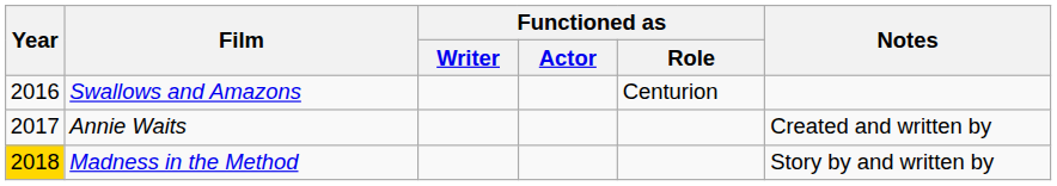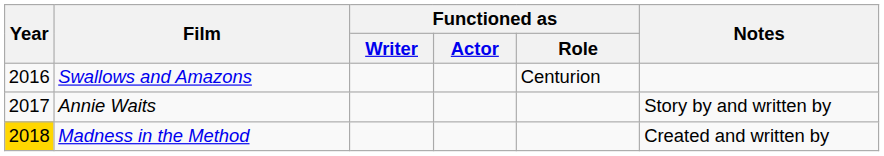 <table class="wikitable sortable" style="margin-right: 0;">
 <tr>
 <th rowspan="2" style="width:33px;">Year</th>
 <th rowspan="2" style="width:250px;">Film</th>
 <th colspan="3">Functioned as</th>
 <th rowspan="2" style="width:200px;">Notes</th>
 </tr>
 <tr>
 <th style="width:65px;"><a href='#'>Writer</a></th>
 <th style="width:65px;"><a href='#'>Actor</a></th>
 <th style="width:100px;">Role</th>
 </tr>
 <tr>
 <td>2016</td>
 <td><em><a href='#'>Swallows and Amazons</a></em></td>
 <td></td>
 <td></td>
 <td>Centurion</td>
 <td></td>
 </tr>
 <tr>
 <td>2017</td>
 <td><em>Annie Waits</em></td>
 <td></td>
 <td></td>
 <td></td>
-<td>Created and written by</td>
+<td>Story by and written by</td>
 </tr>
 <tr>
 <td style="background: gold;">2018</td>
 <td><em><a href='#'>Madness in the Method</a></em></td>
 <td></td>
 <td></td>
 <td></td>
-<td>Story by and written by</td>
+<td>Created and written by</td>
 </tr>
 </table>
